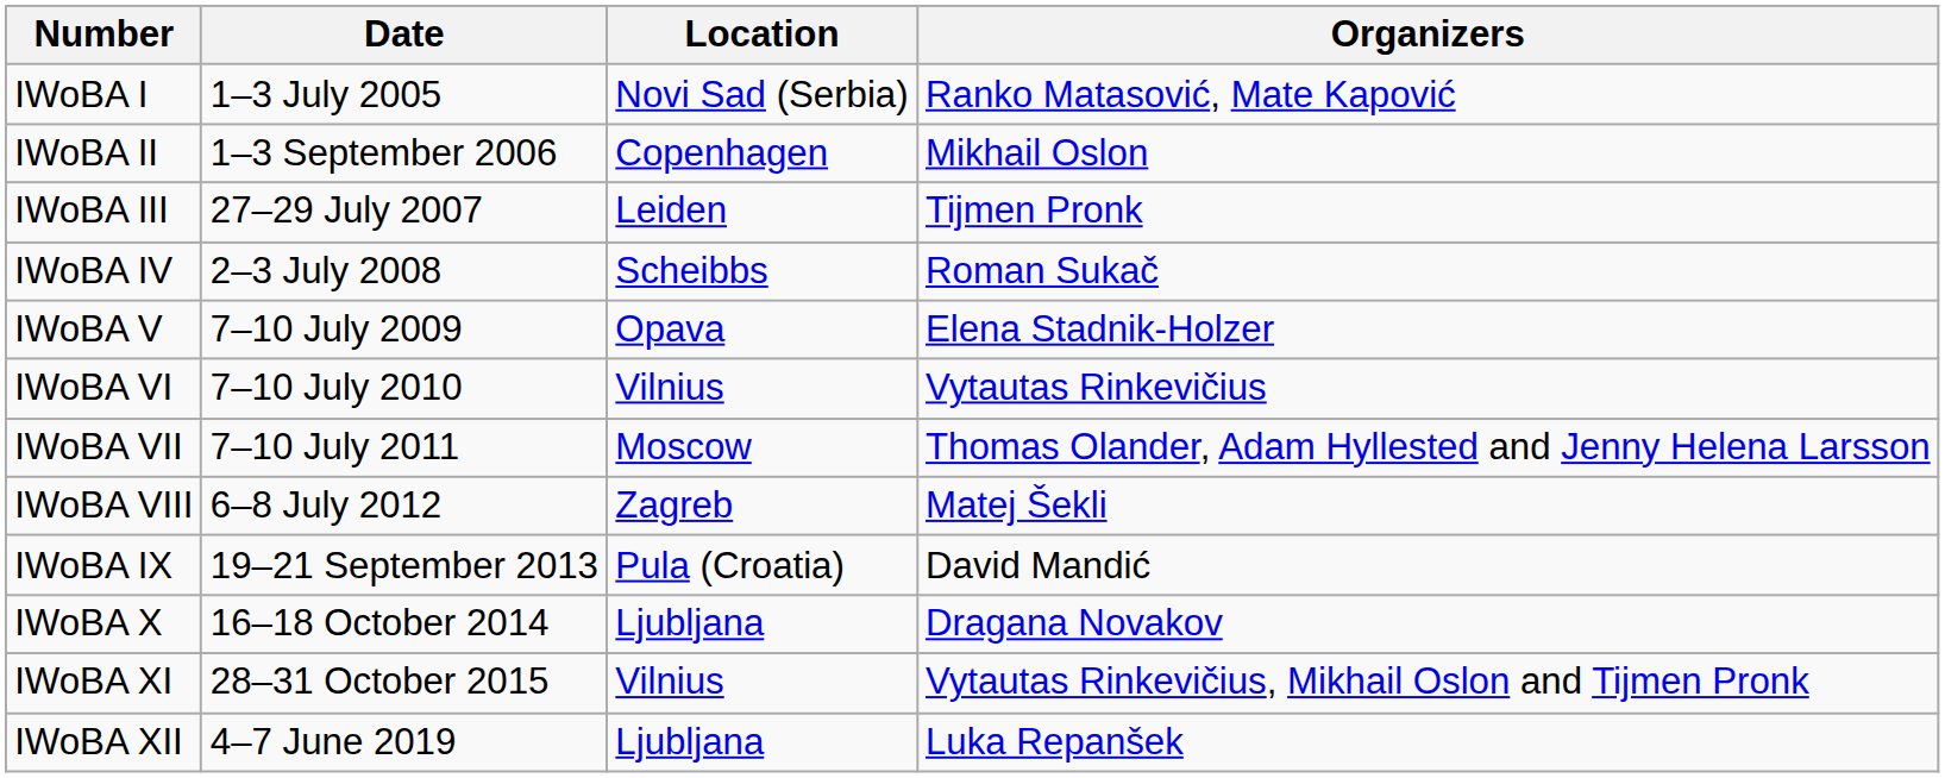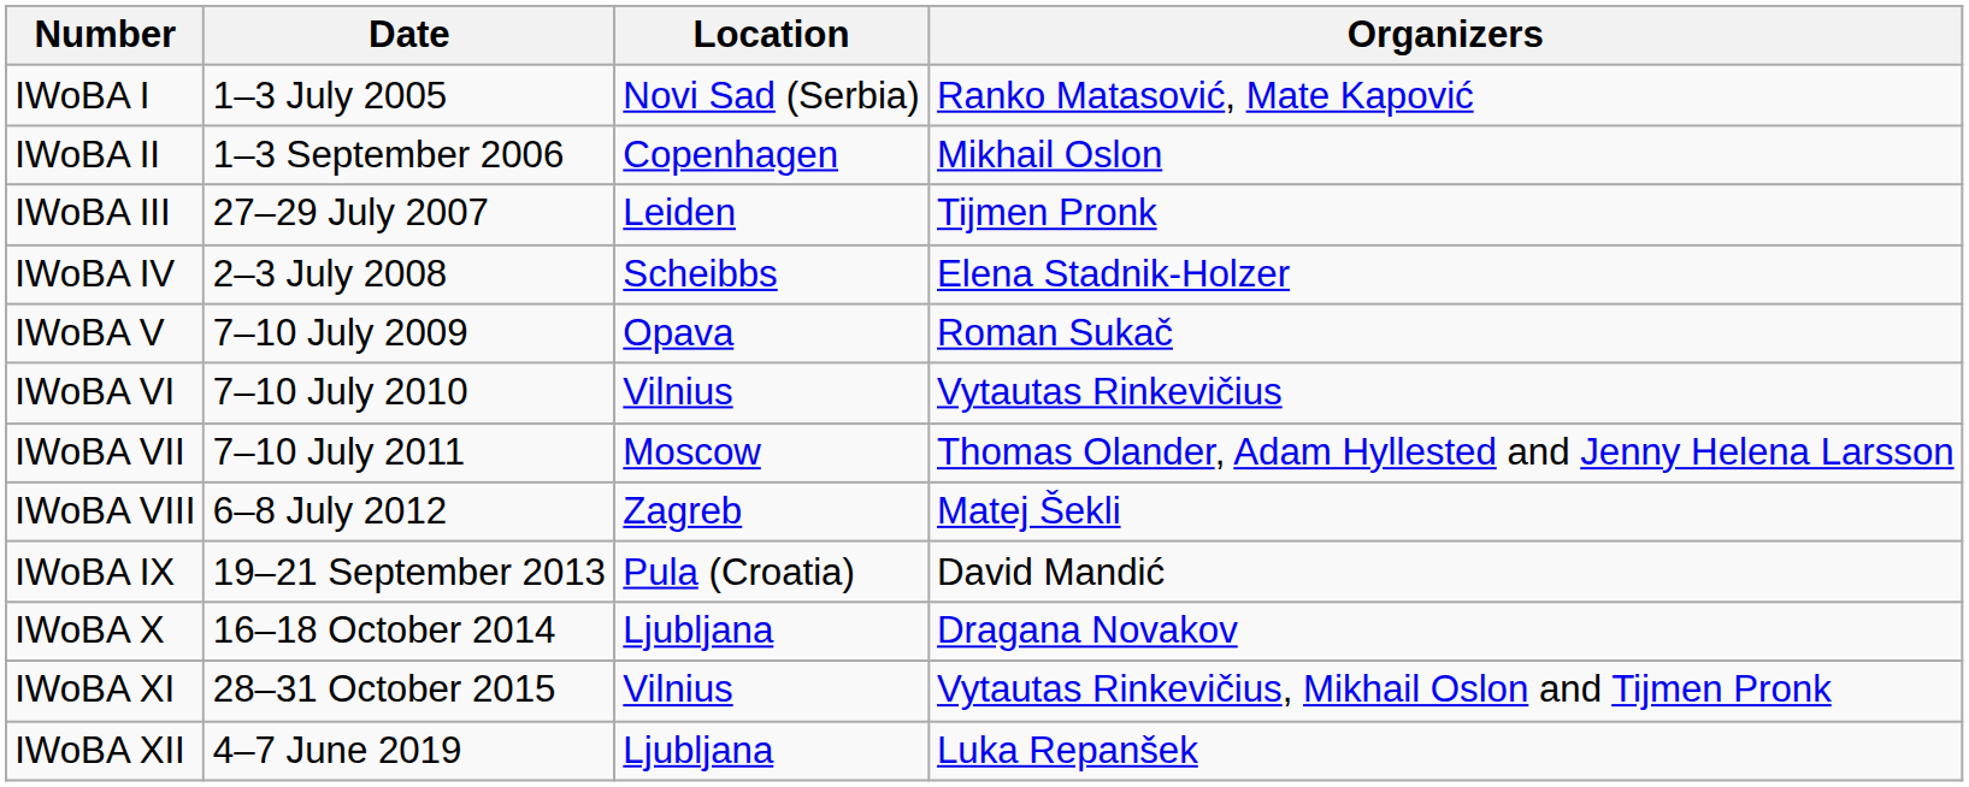 <table class="wikitable" align="center">
 <tr>
 <th>Number</th>
 <th>Date</th>
 <th>Location</th>
 <th>Organizers</th>
 </tr>
 <tr>
 <td>IWoBA I</td>
 <td>1–3 July 2005</td>
 <td><a href='#'>Novi Sad</a> (Serbia)</td>
 <td><a href='#'>Ranko Matasović</a>, <a href='#'>Mate Kapović</a></td>
 </tr>
 <tr>
 <td>IWoBA II</td>
 <td>1–3 September 2006</td>
 <td><a href='#'>Copenhagen</a></td>
 <td><a href='#'>Mikhail Oslon</a></td>
 </tr>
 <tr>
 <td>IWoBA III</td>
 <td>27–29 July 2007</td>
 <td><a href='#'>Leiden</a></td>
 <td><a href='#'>Tijmen Pronk</a></td>
 </tr>
 <tr>
 <td>IWoBA IV</td>
 <td>2–3 July 2008</td>
 <td><a href='#'>Scheibbs</a></td>
-<td><a href='#'>Roman Sukač</a></td>
+<td><a href='#'>Elena Stadnik-Holzer</a></td>
 </tr>
 <tr>
 <td>IWoBA V</td>
 <td>7–10 July 2009</td>
 <td><a href='#'>Opava</a></td>
-<td><a href='#'>Elena Stadnik-Holzer</a></td>
+<td><a href='#'>Roman Sukač</a></td>
 </tr>
 <tr>
 <td>IWoBA VI</td>
 <td>7–10 July 2010</td>
 <td><a href='#'>Vilnius</a></td>
 <td><a href='#'>Vytautas Rinkevičius</a></td>
 </tr>
 <tr>
 <td>IWoBA VII</td>
 <td>7–10 July 2011</td>
 <td><a href='#'>Moscow</a></td>
 <td><a href='#'>Thomas Olander</a>, <a href='#'>Adam Hyllested</a> and <a href='#'>Jenny Helena Larsson</a></td>
 </tr>
 <tr>
 <td>IWoBA VIII</td>
 <td>6–8 July 2012</td>
 <td><a href='#'>Zagreb</a></td>
 <td><a href='#'>Matej Šekli</a></td>
 </tr>
 <tr>
 <td>IWoBA IX</td>
 <td>19–21 September 2013</td>
 <td><a href='#'>Pula</a> (Croatia)</td>
 <td>David Mandić</td>
 </tr>
 <tr>
 <td>IWoBA X</td>
 <td>16–18 October 2014</td>
 <td><a href='#'>Ljubljana</a></td>
 <td><a href='#'>Dragana Novakov</a></td>
 </tr>
 <tr>
 <td>IWoBA XI</td>
 <td>28–31 October 2015</td>
 <td><a href='#'>Vilnius</a></td>
 <td><a href='#'>Vytautas Rinkevičius</a>, <a href='#'>Mikhail Oslon</a> and <a href='#'>Tijmen Pronk</a></td>
 </tr>
 <tr>
 <td>IWoBA XII</td>
 <td>4–7 June 2019</td>
 <td><a href='#'>Ljubljana</a></td>
 <td><a href='#'>Luka Repanšek</a></td>
 </tr>
 </table>
